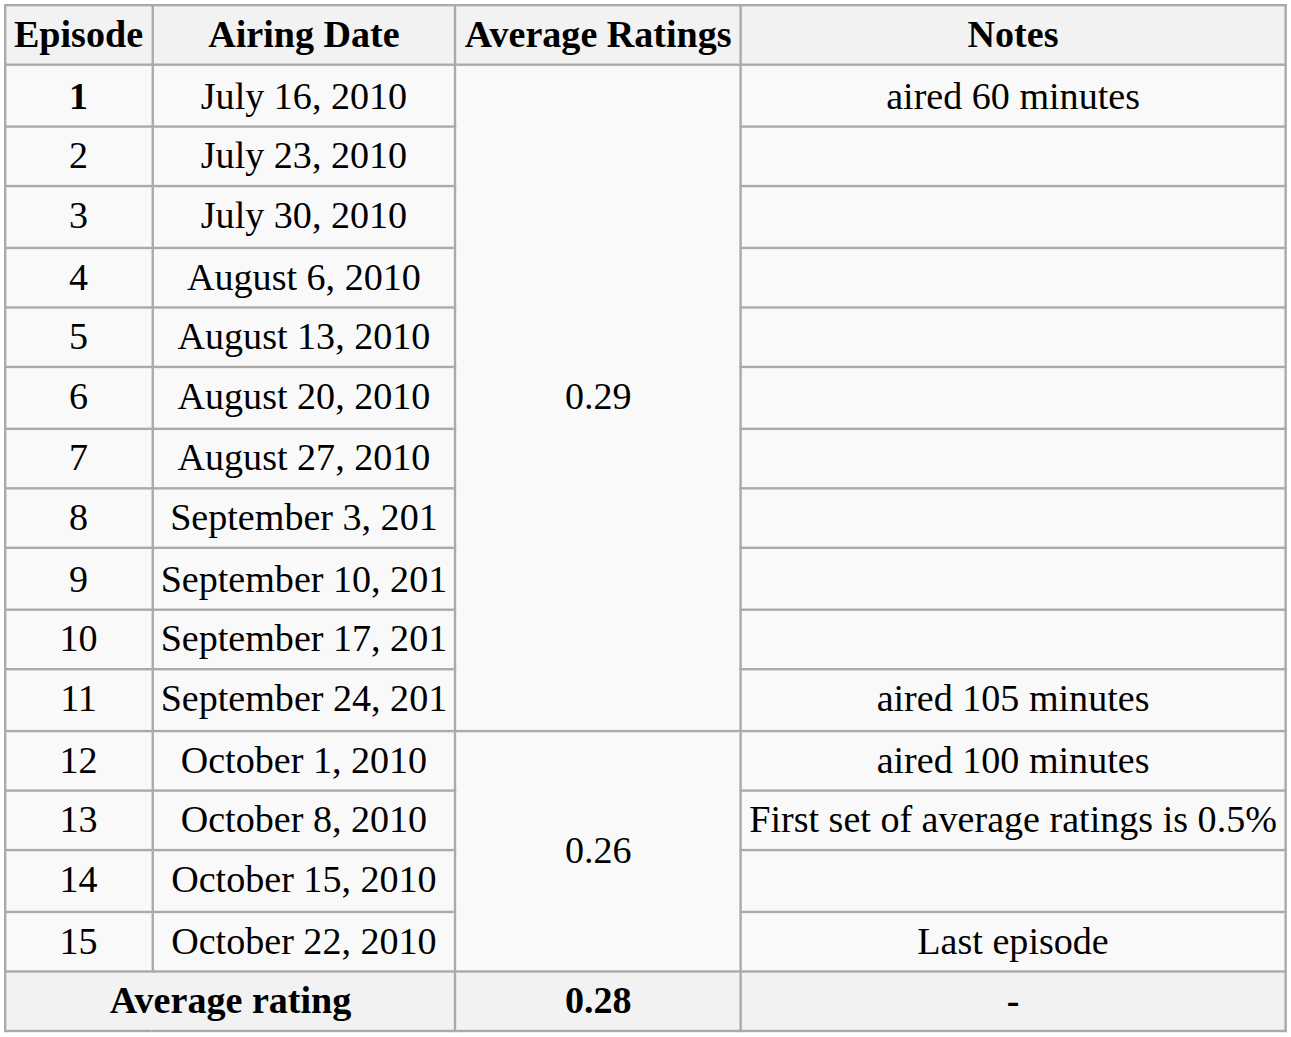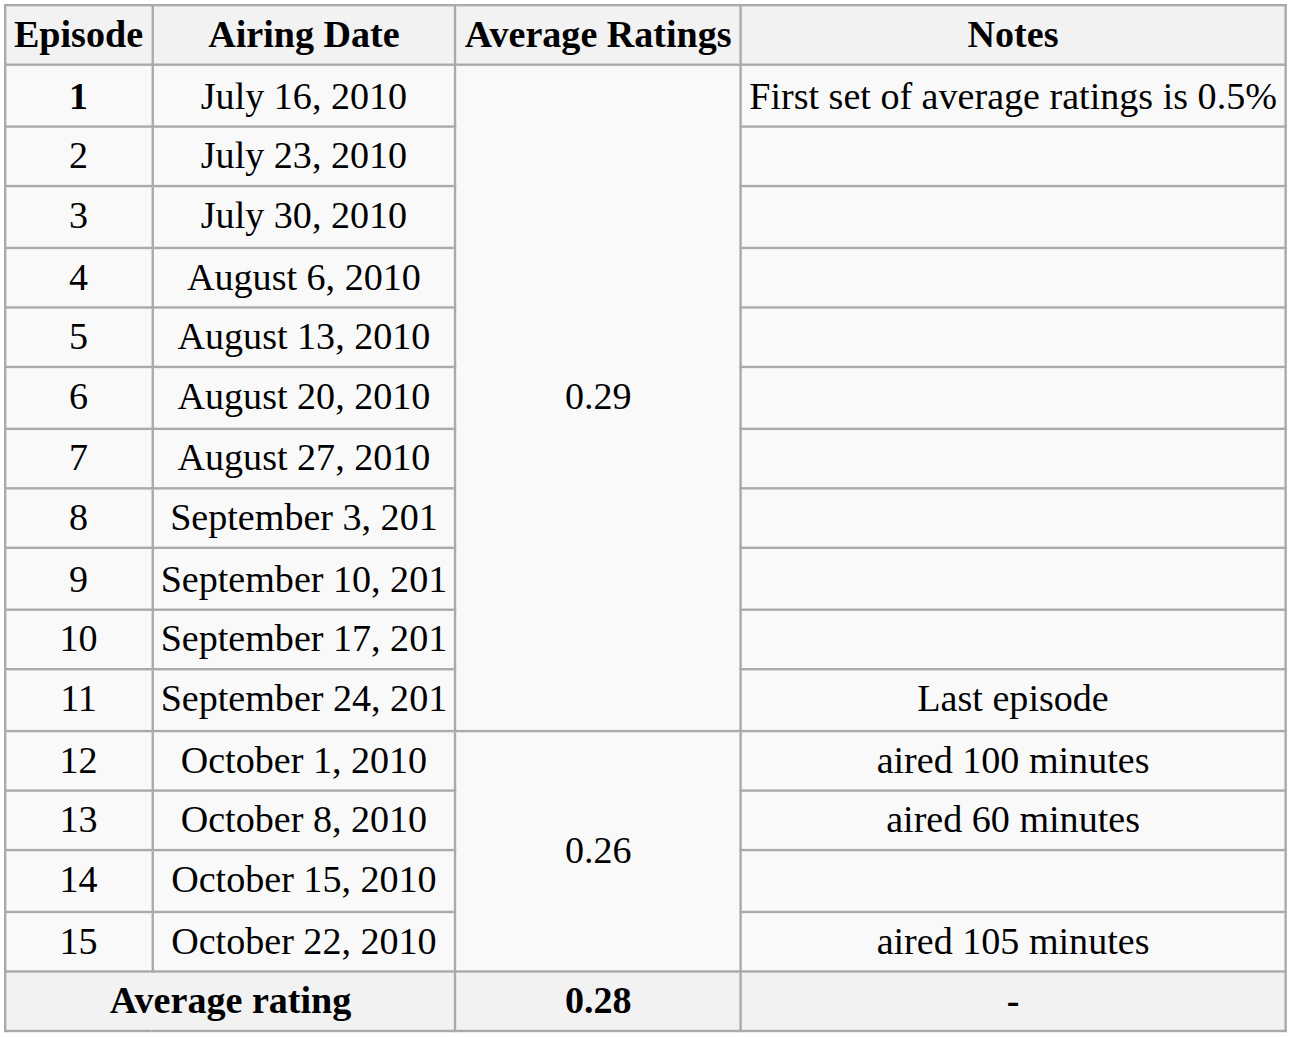 <table class="wikitable" style="text-align:center">
 <tr>
 <th>Episode</th>
 <th>Airing Date</th>
 <th>Average Ratings</th>
 <th>Notes</th>
 </tr>
 <tr align="center">
 <td><strong>1</strong></td>
 <td>July 16, 2010</td>
 <td rowspan="11">0.29</td>
-<td>aired 60 minutes</td>
+<td>First set of average ratings is 0.5%</td>
 </tr>
 <tr align="center">
 <td>2</td>
 <td>July 23, 2010</td>
 <td></td>
 </tr>
 <tr align="center">
 <td>3</td>
 <td>July 30, 2010</td>
 <td></td>
 </tr>
 <tr align="center">
 <td>4</td>
 <td>August 6, 2010</td>
 <td></td>
 </tr>
 <tr align="center">
 <td>5</td>
 <td>August 13, 2010</td>
 <td></td>
 </tr>
 <tr align="center">
 <td>6</td>
 <td>August 20, 2010</td>
 <td></td>
 </tr>
 <tr align="center">
 <td>7</td>
 <td>August 27, 2010</td>
 <td></td>
 </tr>
 <tr align="center">
 <td>8</td>
 <td>September 3, 201</td>
 <td></td>
 </tr>
 <tr align="center">
 <td>9</td>
 <td>September 10, 201</td>
 <td></td>
 </tr>
 <tr align="center">
 <td>10</td>
 <td>September 17, 201</td>
 <td></td>
 </tr>
 <tr align="center">
 <td>11</td>
 <td>September 24, 201</td>
-<td>aired 105 minutes</td>
+<td>Last episode</td>
 </tr>
 <tr align="center">
 <td>12</td>
 <td>October 1, 2010</td>
 <td rowspan="4">0.26</td>
 <td>aired 100 minutes</td>
 </tr>
 <tr align="center">
 <td>13</td>
 <td>October 8, 2010</td>
-<td>First set of average ratings is 0.5%</td>
+<td>aired 60 minutes</td>
 </tr>
 <tr align="center">
 <td>14</td>
 <td>October 15, 2010</td>
 <td></td>
 </tr>
 <tr align="center">
 <td>15</td>
 <td>October 22, 2010</td>
-<td>Last episode</td>
+<td>aired 105 minutes</td>
 </tr>
 <tr align="center">
 <th colspan=2>Average rating</th>
 <th>0.28</th>
 <th>-</th>
 </tr>
 </table>
